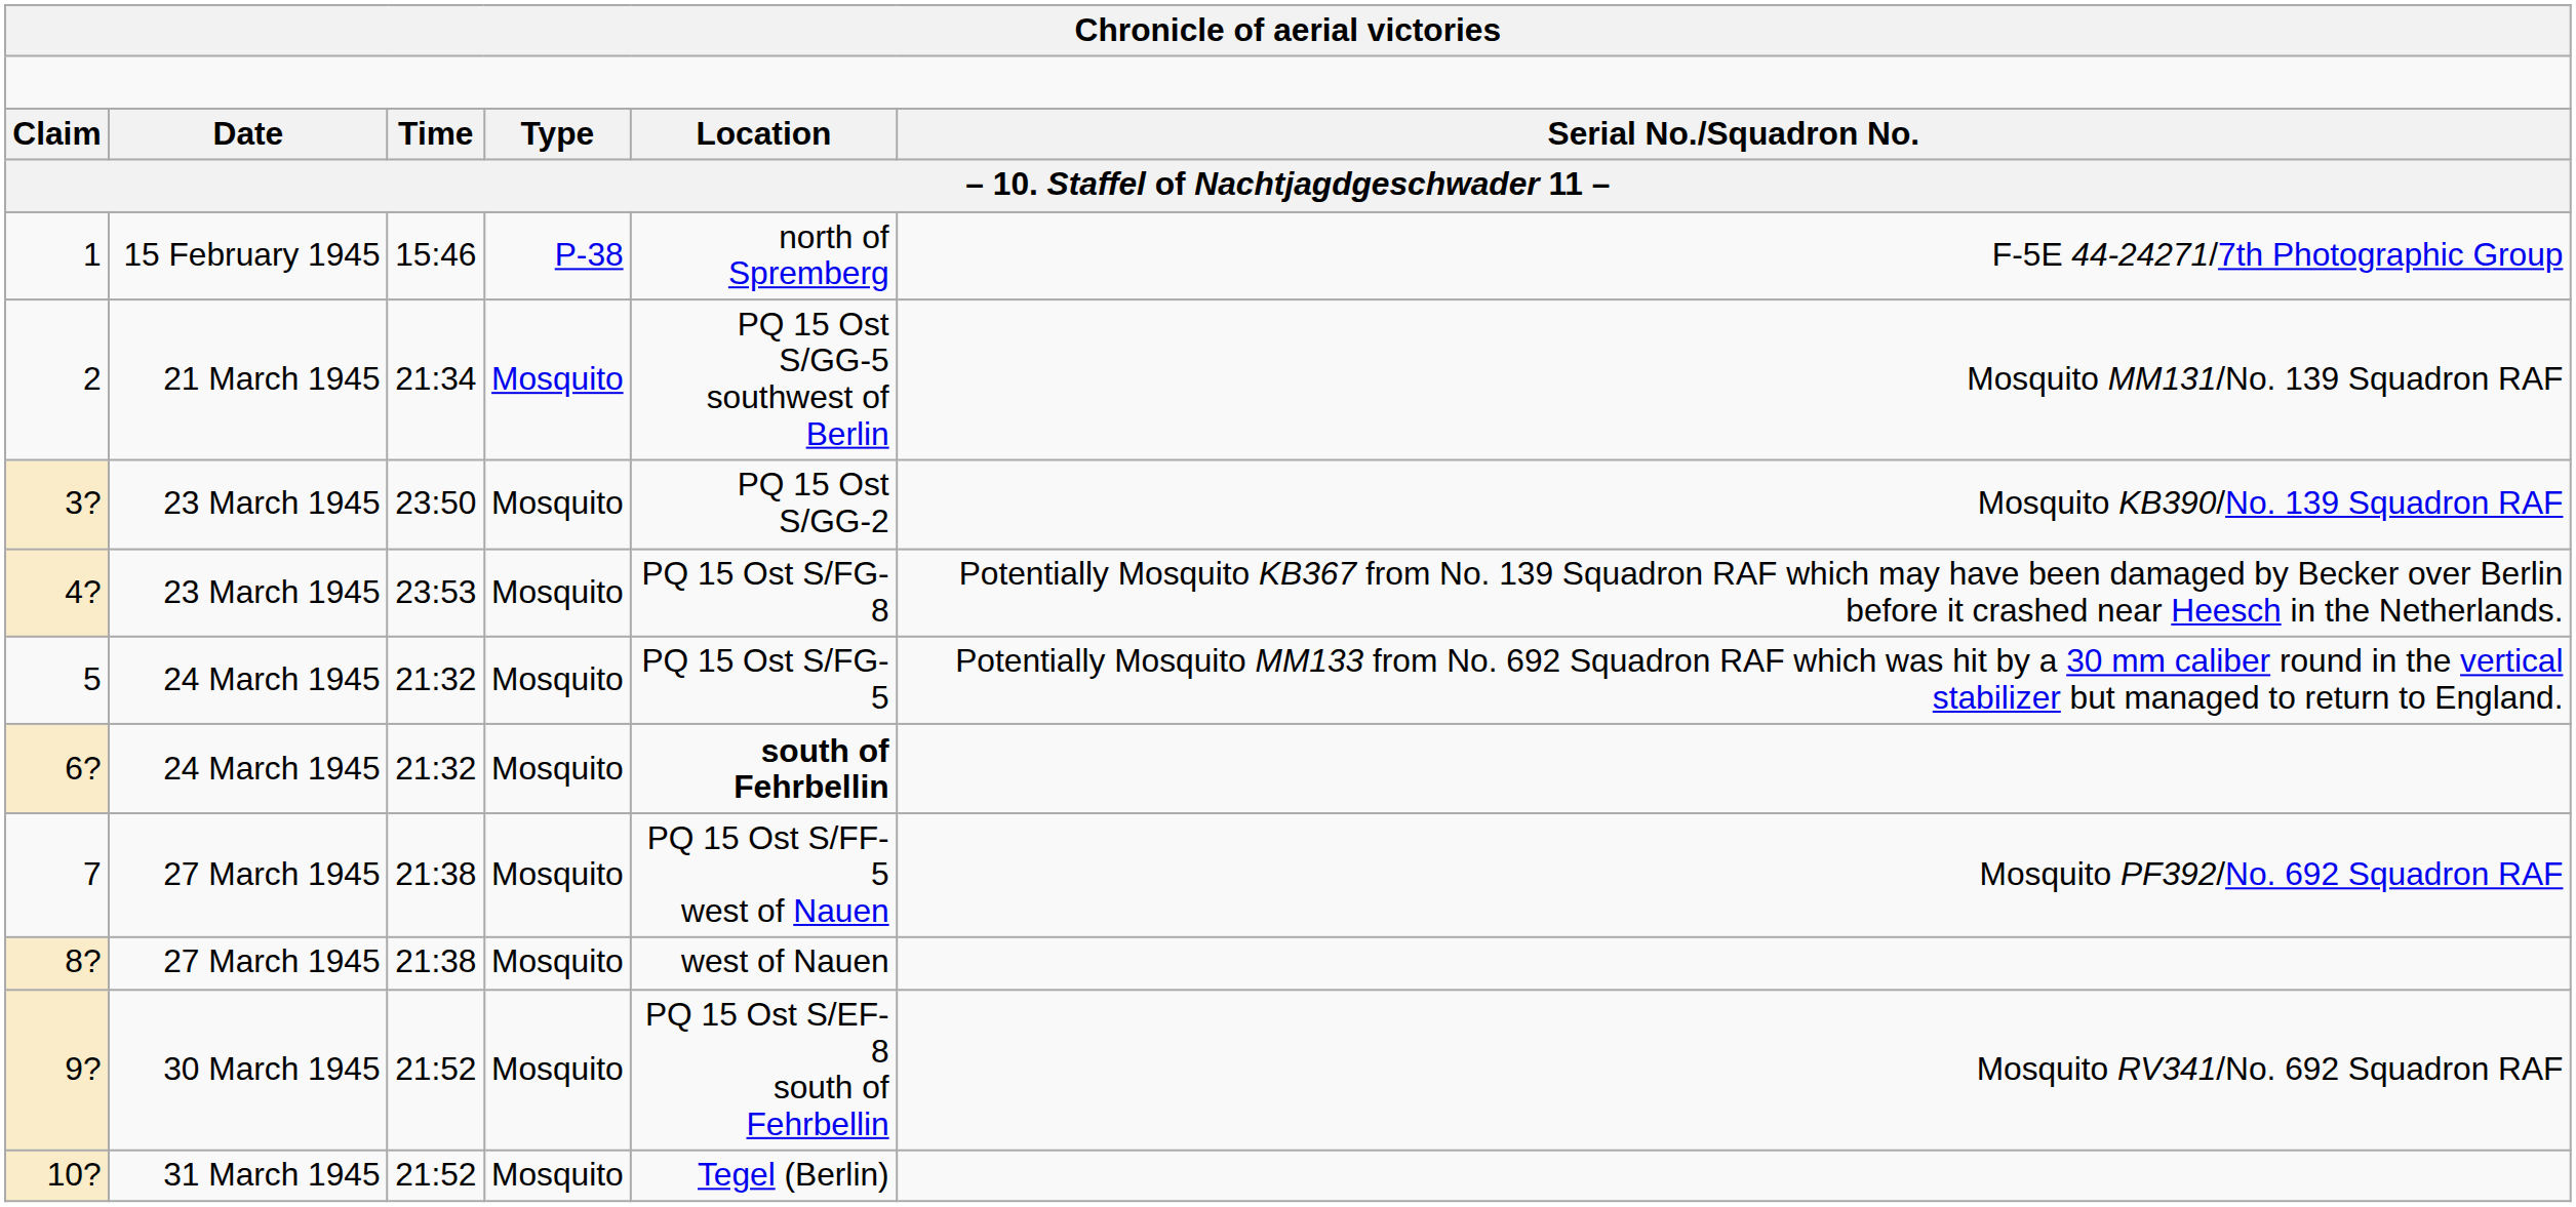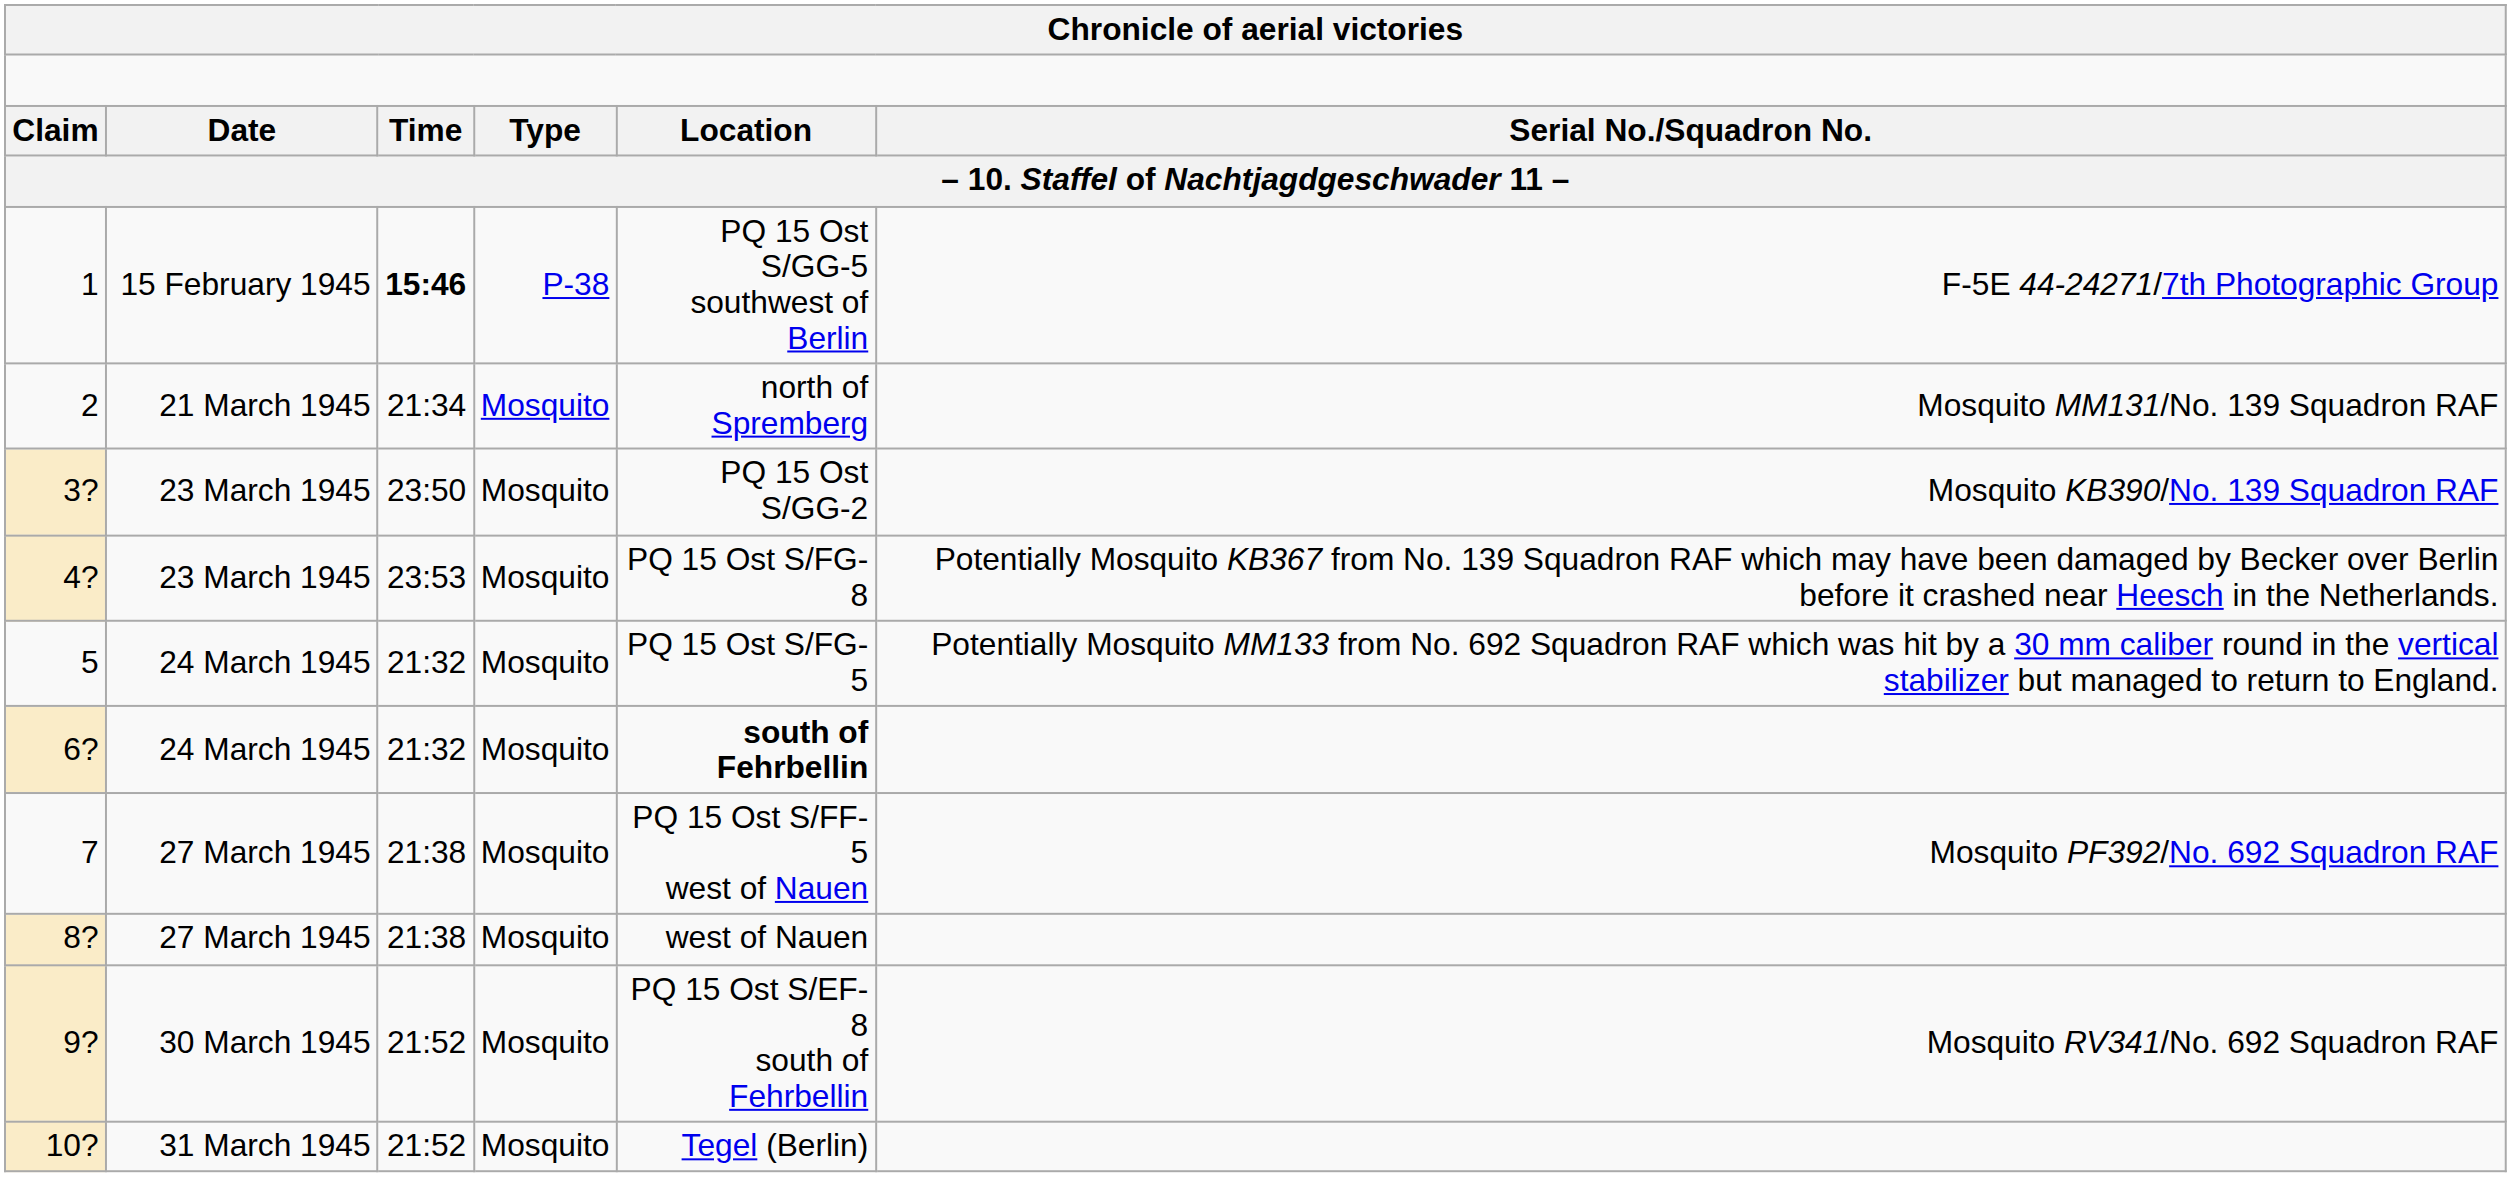 <table class="wikitable plainrowheaders collapsible" style="margin-left: auto; margin-right: auto; border: none; text-align:right; width: 100%;">
 <tr>
 <th colspan="6">Chronicle of aerial victories</th>
 </tr>
 <tr>
 <td colspan="7" style="text-align: left;"><br></td>
 </tr>
 <tr>
 <th scope="col">Claim</th>
 <th scope="col" style="width:130px">Date</th>
 <th scope="col">Time</th>
 <th scope="col">Type</th>
 <th scope="col">Location</th>
 <th scope="col">Serial No./Squadron No.</th>
 </tr>
 <tr>
 <th colspan="6">– 10. <em>Staffel</em> of <em>Nachtjagdgeschwader</em> 11 –</th>
 </tr>
 <tr>
 <td>1</td>
 <td>15 February 1945</td>
-<td>15:46</td>
+<td><strong>15:46</strong></td>
 <td><a href='#'>P-38</a></td>
-<td> north of <a href='#'>Spremberg</a></td>
+<td>PQ 15 Ost S/GG-5<br> southwest of <a href='#'>Berlin</a></td>
 <td>F-5E <em>44-24271</em>/<a href='#'>7th Photographic Group</a></td>
 </tr>
 <tr>
 <td>2</td>
 <td>21 March 1945</td>
 <td>21:34</td>
 <td><a href='#'>Mosquito</a></td>
-<td>PQ 15 Ost S/GG-5<br> southwest of <a href='#'>Berlin</a></td>
+<td> north of <a href='#'>Spremberg</a></td>
 <td>Mosquito <em>MM131</em>/No. 139 Squadron RAF</td>
 </tr>
 <tr>
 <td style="background:#faecc8">3?</td>
 <td>23 March 1945</td>
 <td>23:50</td>
 <td>Mosquito</td>
 <td>PQ 15 Ost S/GG-2</td>
 <td>Mosquito <em>KB390</em>/<a href='#'>No. 139 Squadron RAF</a></td>
 </tr>
 <tr>
 <td style="background:#faecc8">4?</td>
 <td>23 March 1945</td>
 <td>23:53</td>
 <td>Mosquito</td>
 <td>PQ 15 Ost S/FG-8</td>
 <td>Potentially Mosquito <em>KB367</em> from No. 139 Squadron RAF which may have been damaged by Becker over Berlin before it crashed near <a href='#'>Heesch</a> in the Netherlands.</td>
 </tr>
 <tr>
 <td>5</td>
 <td>24 March 1945</td>
 <td>21:32</td>
 <td>Mosquito</td>
 <td>PQ 15 Ost S/FG-5</td>
 <td>Potentially Mosquito <em>MM133</em> from No. 692 Squadron RAF which was hit by a <a href='#'>30 mm caliber</a> round in the <a href='#'>vertical stabilizer</a> but managed to return to England.</td>
 </tr>
 <tr>
 <td style="background:#faecc8">6?</td>
 <td>24 March 1945</td>
 <td>21:32</td>
 <td>Mosquito</td>
 <td><strong> south of Fehrbellin</strong></td>
 <td></td>
 </tr>
 <tr>
 <td>7</td>
 <td>27 March 1945</td>
 <td>21:38</td>
 <td>Mosquito</td>
 <td>PQ 15 Ost S/FF-5<br> west of <a href='#'>Nauen</a></td>
 <td>Mosquito <em>PF392</em>/<a href='#'>No. 692 Squadron RAF</a></td>
 </tr>
 <tr>
 <td style="background:#faecc8">8?</td>
 <td>27 March 1945</td>
 <td>21:38</td>
 <td>Mosquito</td>
 <td> west of Nauen</td>
 <td></td>
 </tr>
 <tr>
 <td style="background:#faecc8">9?</td>
 <td>30 March 1945</td>
 <td>21:52</td>
 <td>Mosquito</td>
 <td>PQ 15 Ost S/EF-8<br> south of <a href='#'>Fehrbellin</a></td>
 <td>Mosquito <em>RV341</em>/No. 692 Squadron RAF</td>
 </tr>
 <tr>
 <td style="background:#faecc8">10?</td>
 <td>31 March 1945</td>
 <td>21:52</td>
 <td>Mosquito</td>
 <td><a href='#'>Tegel</a> (Berlin)</td>
 <td></td>
 </tr>
 </table>
